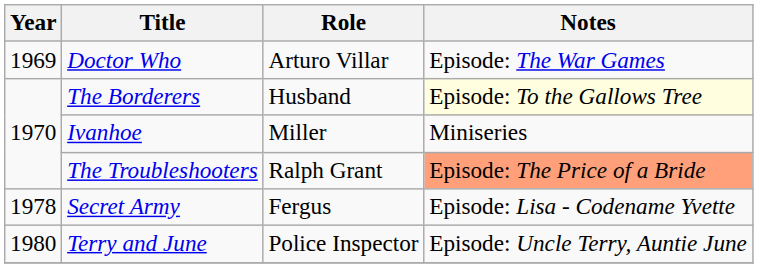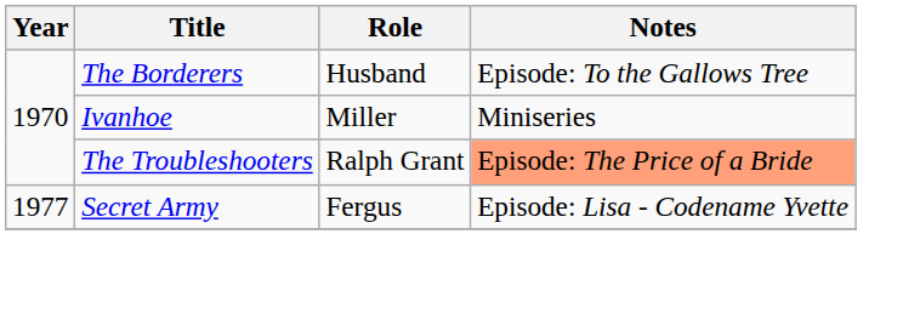 <table class="wikitable">
 <tr>
 <th>Year</th>
 <th>Title</th>
 <th>Role</th>
 <th>Notes</th>
 </tr>
 <tr>
-<td>1969</td>
-<td><em><a href='#'>Doctor Who</a></em></td>
-<td>Arturo Villar</td>
-<td>Episode: <em><a href='#'>The War Games</a></em></td>
-</tr>
-<tr>
 <td rowspan=3>1970</td>
 <td><em><a href='#'>The Borderers</a></em></td>
 <td>Husband</td>
-<td style="background: lightyellow;">Episode: <em>To the Gallows Tree</em></td>
+<td>Episode: <em>To the Gallows Tree</em></td>
 </tr>
 <tr>
 <td><em><a href='#'>Ivanhoe</a></em></td>
 <td>Miller</td>
 <td>Miniseries</td>
 </tr>
 <tr>
 <td><em><a href='#'>The Troubleshooters</a></em></td>
 <td>Ralph Grant</td>
 <td style="background: lightsalmon;">Episode: <em>The Price of a Bride</em></td>
 </tr>
 <tr>
-<td>1978</td>
+<td>1977</td>
 <td><em><a href='#'>Secret Army</a></em></td>
 <td>Fergus</td>
 <td>Episode: <em>Lisa - Codename Yvette</em></td>
 </tr>
 <tr>
-<td>1980</td>
-<td><em><a href='#'>Terry and June</a></em></td>
-<td>Police Inspector</td>
-<td>Episode: <em>Uncle Terry, Auntie June</em></td>
-</tr>
-<tr>
 </tr>
 </table>
